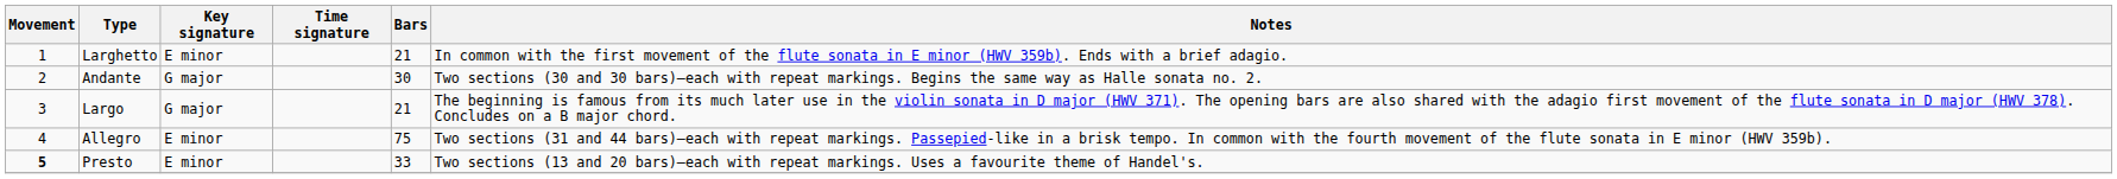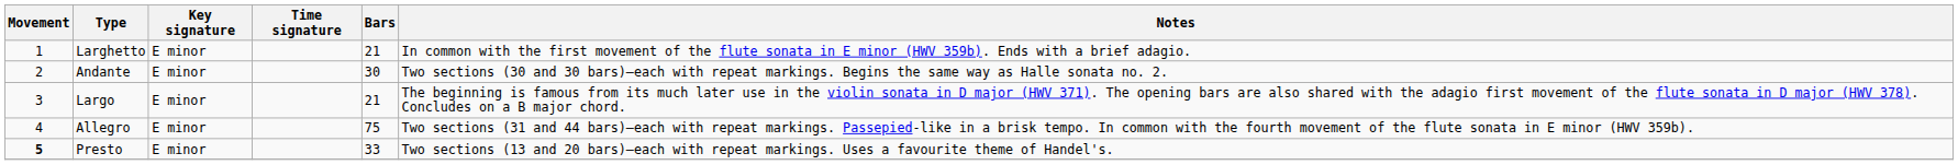 <table class="wikitable" border="1">
 <tr>
 <th bgcolor=ececec>Movement</th>
 <th bgcolor=ececec>Type</th>
 <th bgcolor=ececec>Key signature</th>
 <th bgcolor=ececec>Time signature</th>
 <th bgcolor=ececec>Bars</th>
 <th bgcolor=ececec>Notes</th>
 </tr>
 <tr>
 <td align=center>1</td>
 <td>Larghetto</td>
 <td>E minor</td>
 <td></td>
 <td>21</td>
 <td>In common with the first movement of the <a href='#'>flute sonata in E minor (HWV 359b)</a>. Ends with a brief adagio.</td>
 </tr>
 <tr>
 <td align=center>2</td>
 <td>Andante</td>
-<td>G major</td>
+<td>E minor</td>
 <td></td>
 <td>30</td>
 <td>Two sections (30 and 30 bars)—each with repeat markings. Begins the same way as Halle sonata no. 2.</td>
 </tr>
 <tr>
 <td align=center>3</td>
 <td>Largo</td>
-<td>G major</td>
+<td>E minor</td>
 <td></td>
 <td>21</td>
 <td>The beginning is famous from its much later use in the <a href='#'>violin sonata in D major (HWV 371)</a>. The opening bars are also shared with the adagio first movement of the <a href='#'>flute sonata in D major (HWV 378)</a>. Concludes on a B major chord.</td>
 </tr>
 <tr>
 <td align=center>4</td>
 <td>Allegro</td>
 <td>E minor</td>
 <td></td>
 <td>75</td>
 <td>Two sections (31 and 44 bars)—each with repeat markings. <a href='#'>Passepied</a>-like in a brisk tempo. In common with the fourth movement of the flute sonata in E minor (HWV 359b).</td>
 </tr>
 <tr>
 <td align=center><strong>5</strong></td>
 <td>Presto</td>
 <td>E minor</td>
 <td></td>
 <td>33</td>
 <td>Two sections (13 and 20 bars)—each with repeat markings. Uses a favourite theme of Handel's.</td>
 </tr>
 <tr>
 </tr>
 </table>
